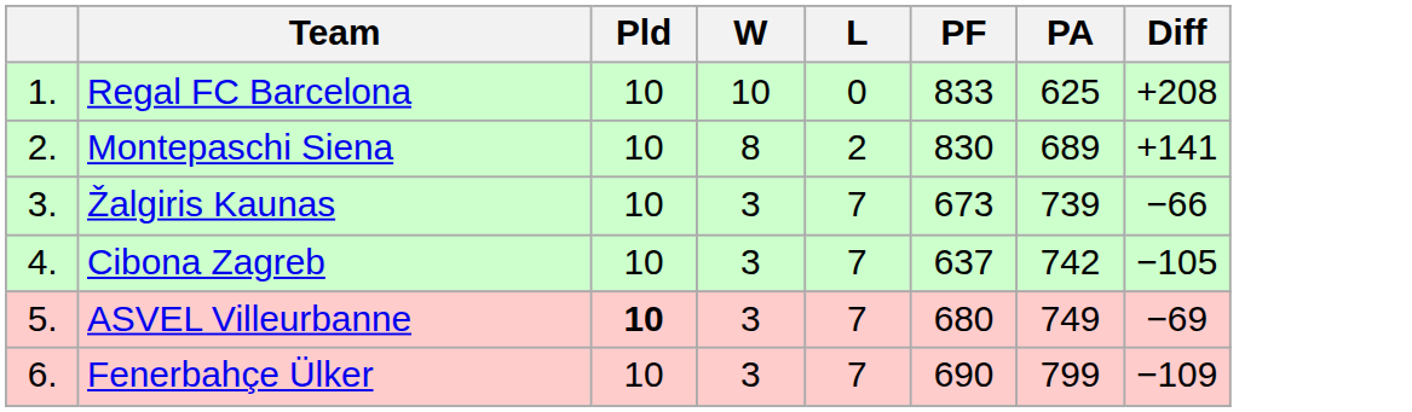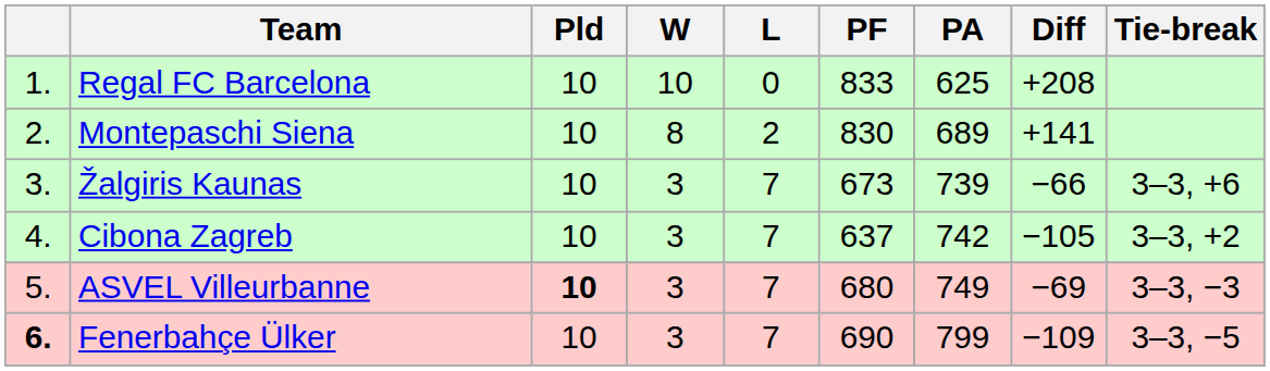 <table class="wikitable" style="text-align:center">
 <tr>
 <th width=25></th>
 <th width=220>Team</th>
 <th width=40>Pld</th>
 <th width=40>W</th>
 <th width=40>L</th>
 <th width=40>PF</th>
 <th width=40>PA</th>
 <th width=40>Diff</th>
+<th>Tie-break</th>
 </tr>
 <tr style="background: #ccffcc;">
 <td>1.</td>
 <td align=left> <a href='#'>Regal FC Barcelona</a></td>
 <td>10</td>
 <td>10</td>
 <td>0</td>
 <td>833</td>
 <td>625</td>
 <td>+208</td>
+<td></td>
 </tr>
 <tr style="background: #ccffcc;">
 <td>2.</td>
 <td align=left> <a href='#'>Montepaschi Siena</a></td>
 <td>10</td>
 <td>8</td>
 <td>2</td>
 <td>830</td>
 <td>689</td>
 <td>+141</td>
+<td></td>
 </tr>
 <tr style="background: #ccffcc;">
 <td>3.</td>
 <td align=left> <a href='#'>Žalgiris Kaunas</a></td>
 <td>10</td>
 <td>3</td>
 <td>7</td>
 <td>673</td>
 <td>739</td>
 <td>−66</td>
+<td>3–3, +6</td>
 </tr>
 <tr style="background: #ccffcc;">
 <td>4.</td>
 <td align=left> <a href='#'>Cibona Zagreb</a></td>
 <td>10</td>
 <td>3</td>
 <td>7</td>
 <td>637</td>
 <td>742</td>
 <td>−105</td>
+<td>3–3, +2</td>
 </tr>
 <tr style="background: #ffcccc;">
 <td>5.</td>
 <td align=left> <a href='#'>ASVEL Villeurbanne</a></td>
 <td><strong>10</strong></td>
 <td>3</td>
 <td>7</td>
 <td>680</td>
 <td>749</td>
 <td>−69</td>
+<td>3–3, −3</td>
 </tr>
 <tr style="background: #ffcccc;">
-<td>6.</td>
+<td><strong>6.</strong></td>
 <td align=left> <a href='#'>Fenerbahçe Ülker</a></td>
 <td>10</td>
 <td>3</td>
 <td>7</td>
 <td>690</td>
 <td>799</td>
 <td>−109</td>
+<td>3–3, −5</td>
 </tr>
 </table>
